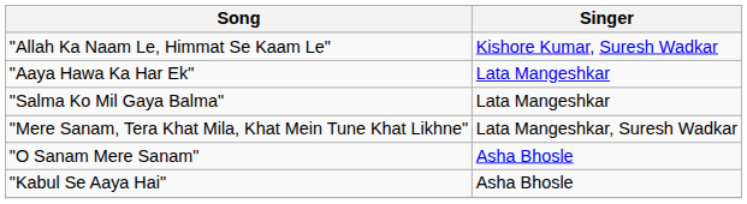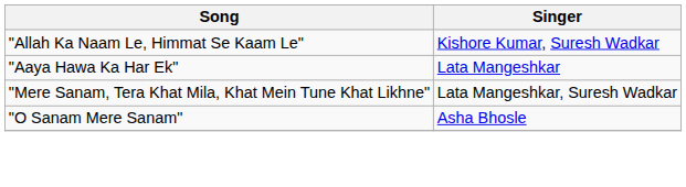 <table class="wikitable">
 <tr>
 <th>Song</th>
 <th>Singer</th>
 </tr>
 <tr>
 <td>"Allah Ka Naam Le, Himmat Se Kaam Le"</td>
 <td><a href='#'>Kishore Kumar</a>, <a href='#'>Suresh Wadkar</a></td>
 </tr>
 <tr>
 <td>"Aaya Hawa Ka Har Ek"</td>
 <td><a href='#'>Lata Mangeshkar</a></td>
 </tr>
 <tr>
-<td>"Salma Ko Mil Gaya Balma"</td>
-<td>Lata Mangeshkar</td>
-</tr>
-<tr>
 <td>"Mere Sanam, Tera Khat Mila, Khat Mein Tune Khat Likhne"</td>
 <td>Lata Mangeshkar, Suresh Wadkar</td>
 </tr>
 <tr>
 <td>"O Sanam Mere Sanam"</td>
 <td><a href='#'>Asha Bhosle</a></td>
 </tr>
 <tr>
-<td>"Kabul Se Aaya Hai"</td>
-<td>Asha Bhosle</td>
-</tr>
-<tr>
 </tr>
 </table>
